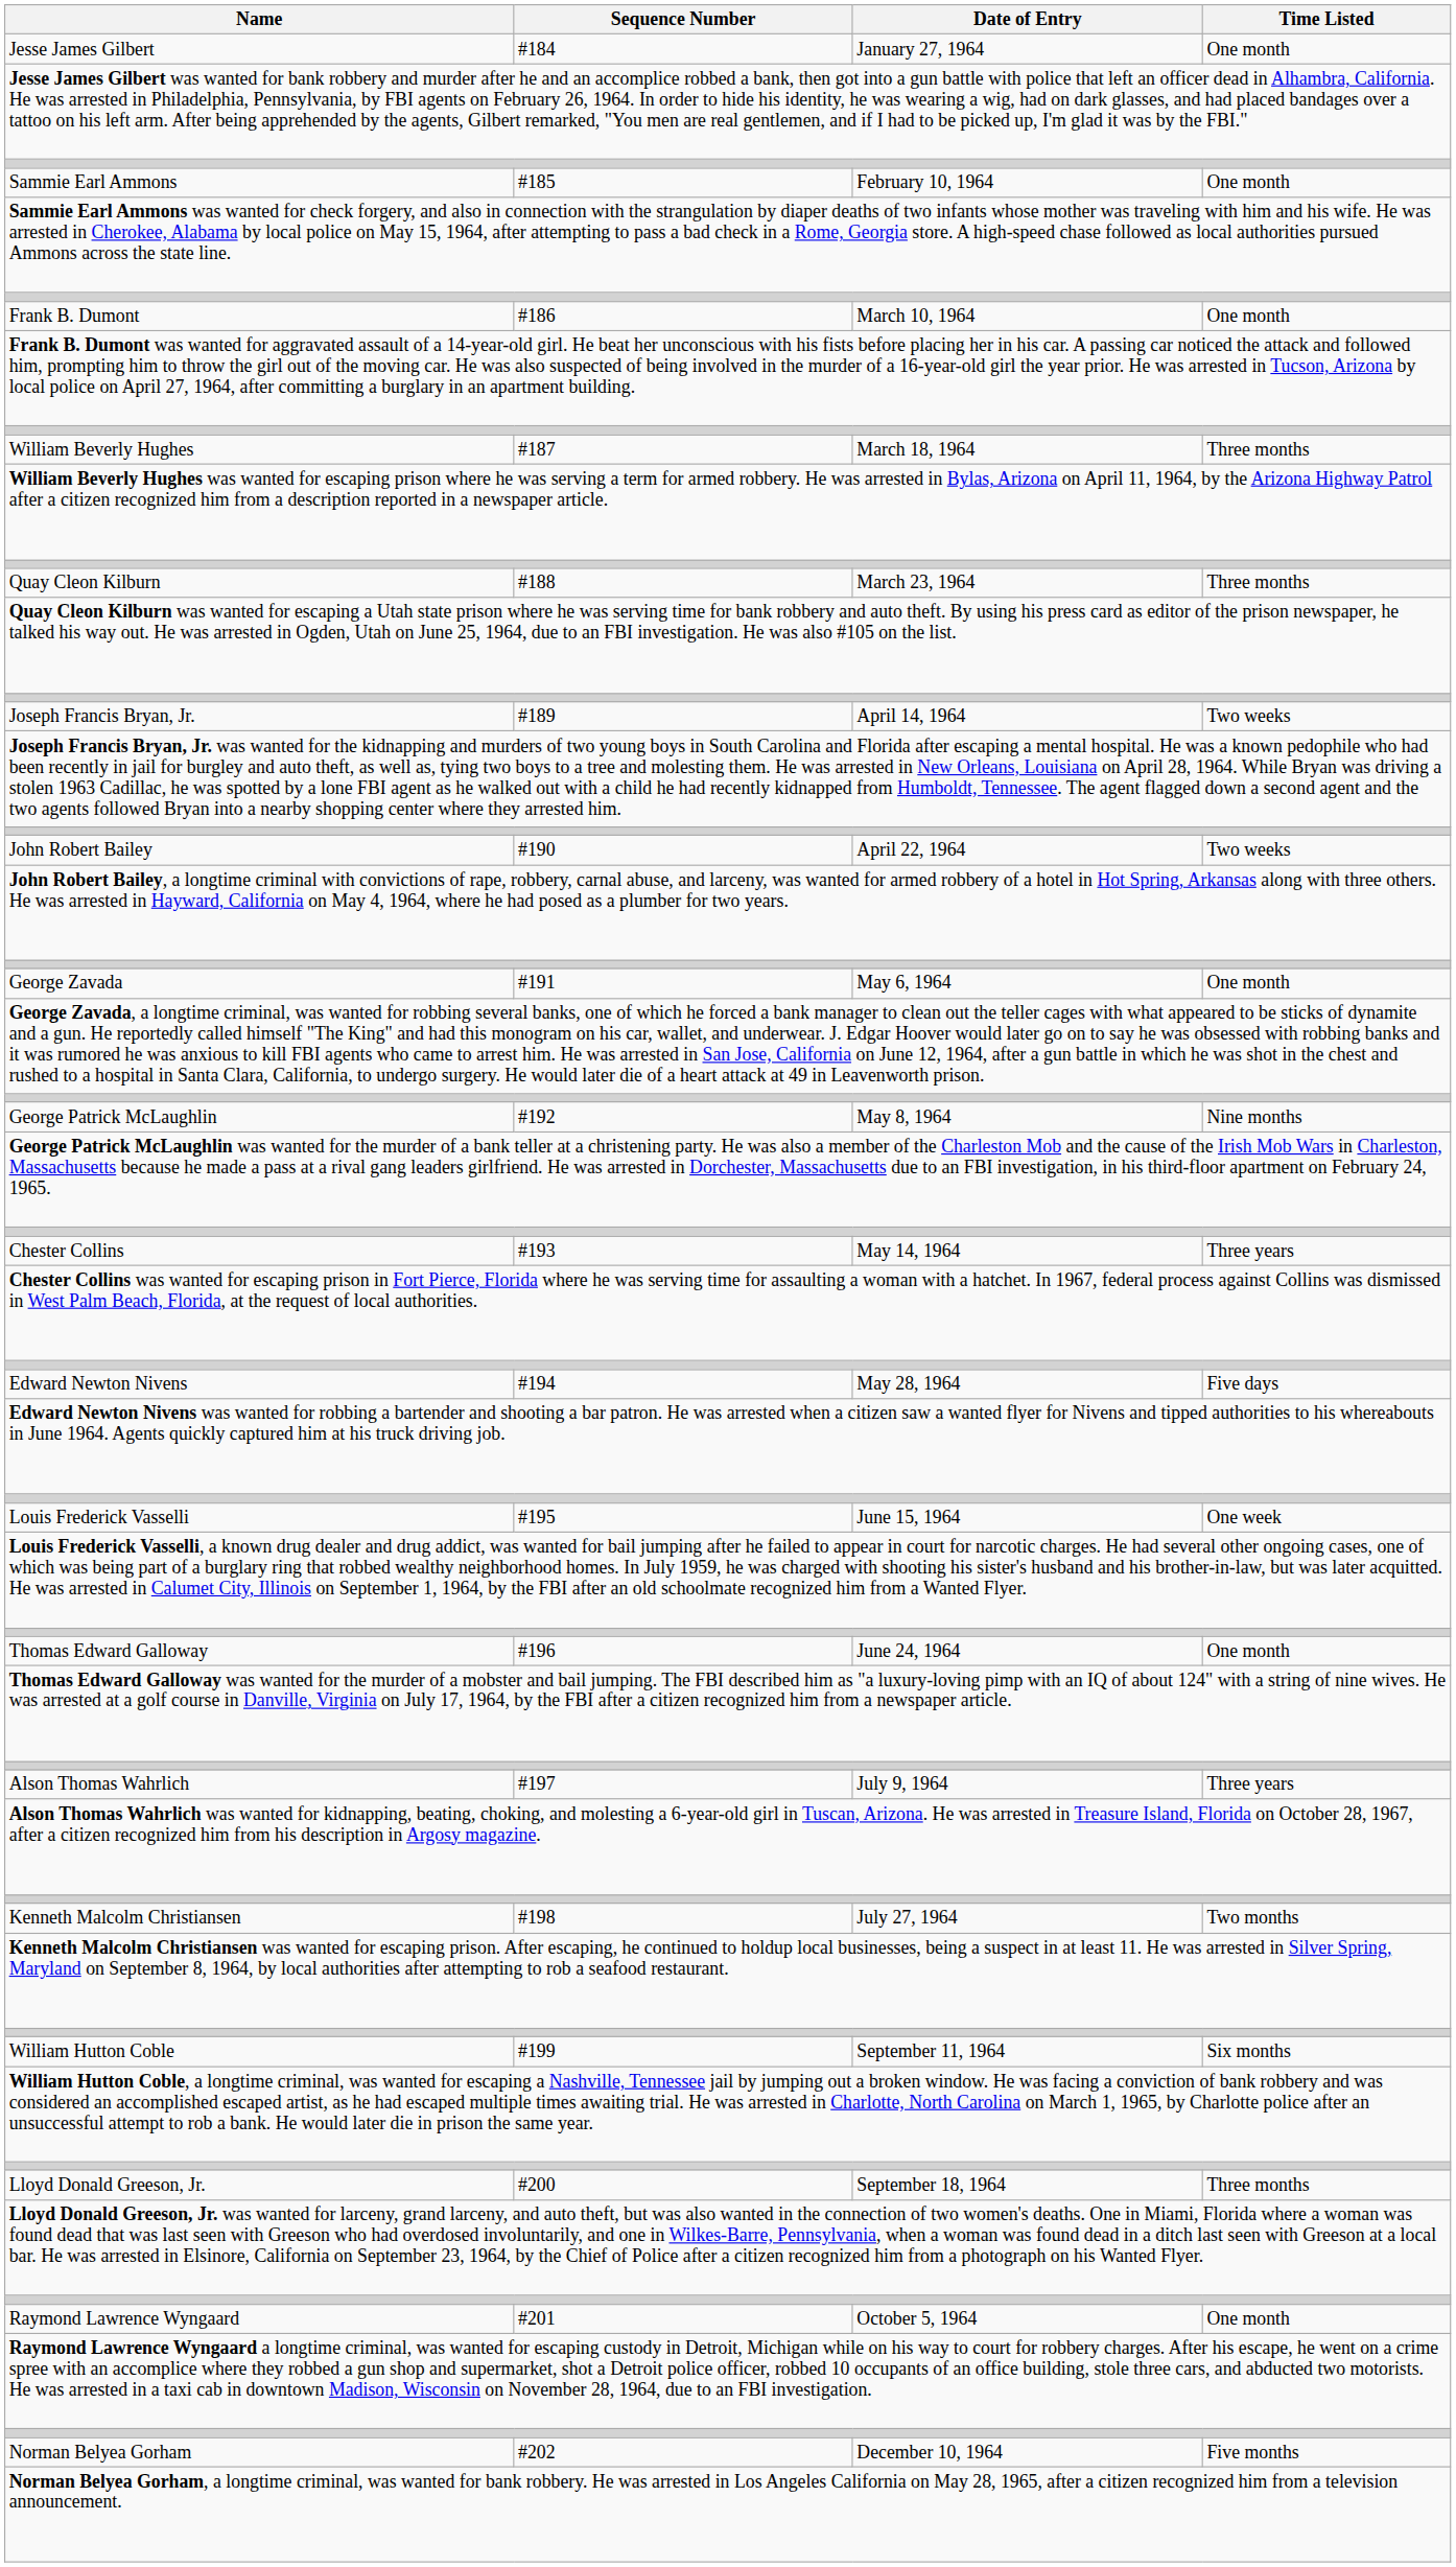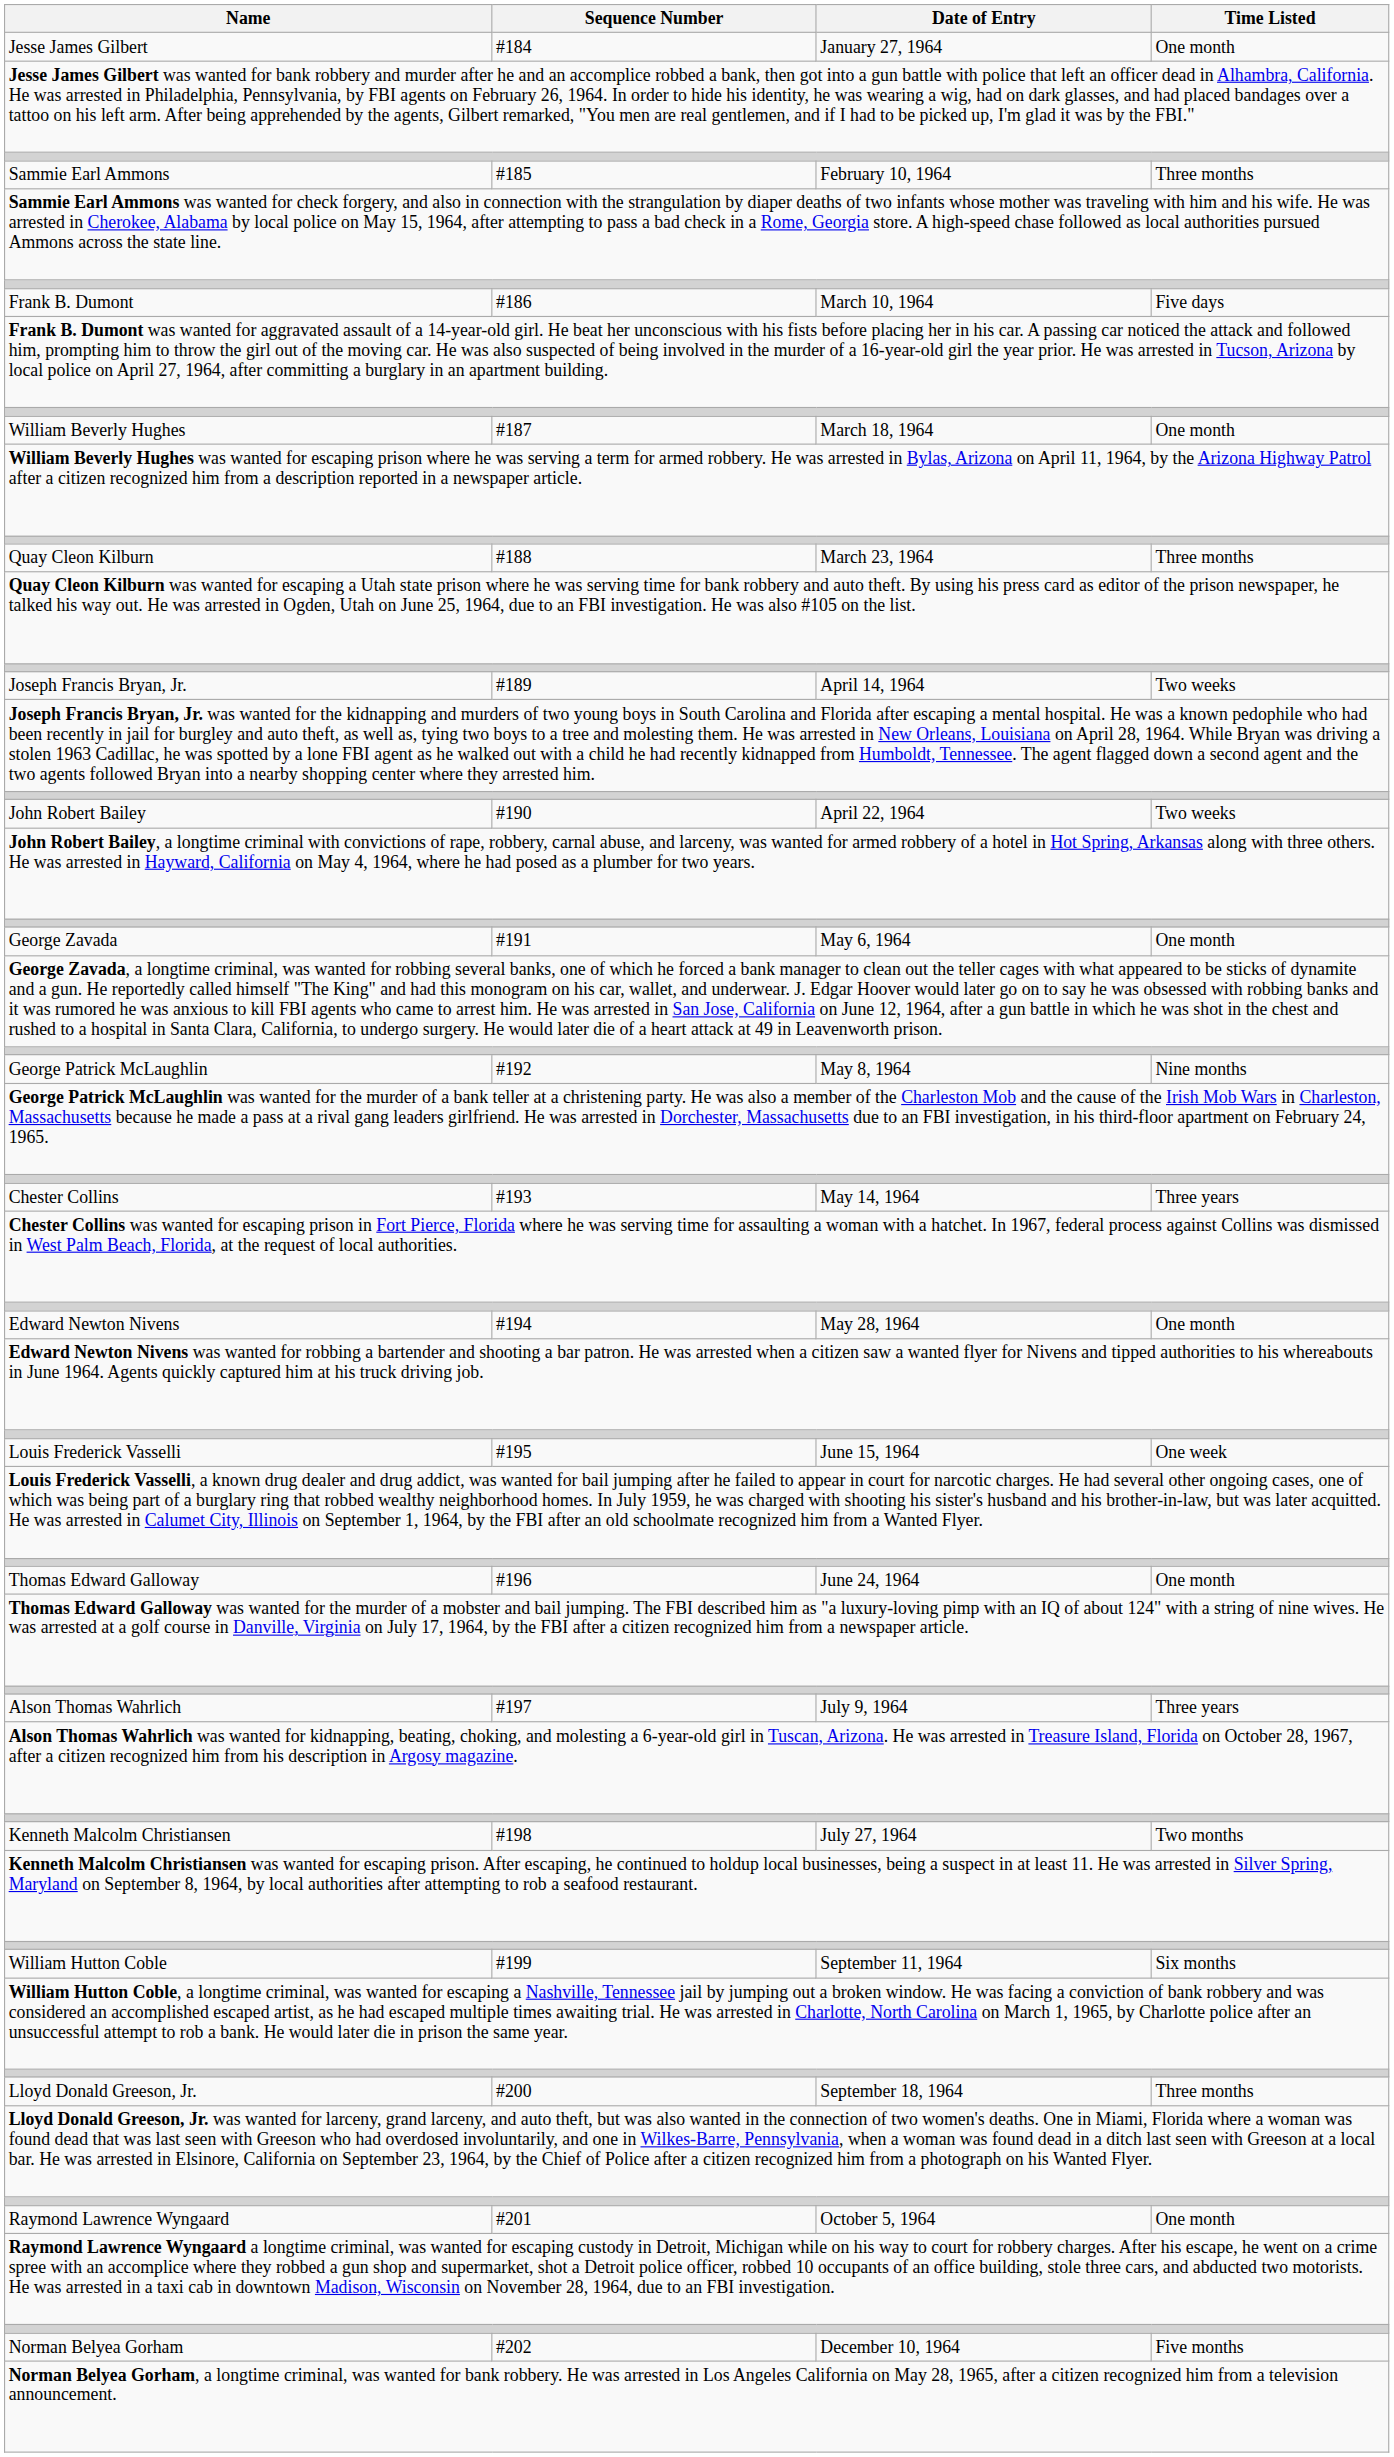 <table class="wikitable">
 <tr>
 <th>Name</th>
 <th>Sequence Number</th>
 <th>Date of Entry</th>
 <th>Time Listed</th>
 </tr>
 <tr>
 <td height="10">Jesse James Gilbert</td>
 <td>#184</td>
 <td>January 27, 1964</td>
 <td>One month</td>
 </tr>
 <tr>
 <td colspan="4" height="75" valign="top"><strong>Jesse James Gilbert</strong> was wanted for bank robbery and murder after he and an accomplice robbed a bank, then got into a gun battle with police that left an officer dead in <a href='#'>Alhambra, California</a>. He was arrested in Philadelphia, Pennsylvania, by FBI agents on February 26, 1964. In order to hide his identity, he was wearing a wig, had on dark glasses, and had placed bandages over a tattoo on his left arm. After being apprehended by the agents, Gilbert remarked, "You men are real gentlemen, and if I had to be picked up, I'm glad it was by the FBI."</td>
 </tr>
 <tr>
 <td colspan="4" style="background-color:lightgrey;"></td>
 </tr>
 <tr>
 <td height="10">Sammie Earl Ammons</td>
 <td>#185</td>
 <td>February 10, 1964</td>
-<td>One month</td>
+<td>Three months</td>
 </tr>
 <tr>
 <td colspan="4" height="75" valign="top"><strong>Sammie Earl Ammons</strong> was wanted for check forgery, and also in connection with the strangulation by diaper deaths of two infants whose mother was traveling with him and his wife. He was arrested in <a href='#'>Cherokee, Alabama</a> by local police on May 15, 1964, after attempting to pass a bad check in a <a href='#'>Rome, Georgia</a> store. A high-speed chase followed as local authorities pursued Ammons across the state line.</td>
 </tr>
 <tr>
 <td colspan="4" style="background-color:lightgrey;"></td>
 </tr>
 <tr>
 <td height="10">Frank B. Dumont</td>
 <td>#186</td>
 <td>March 10, 1964</td>
-<td>One month</td>
+<td>Five days</td>
 </tr>
 <tr>
 <td colspan="4" height="75" valign="top"><strong>Frank B. Dumont</strong> was wanted for aggravated assault of a 14-year-old girl. He beat her unconscious with his fists before placing her in his car. A passing car noticed the attack and followed him, prompting him to throw the girl out of the moving car. He was also suspected of being involved in the murder of a 16-year-old girl the year prior. He was arrested in <a href='#'>Tucson, Arizona</a> by local police on April 27, 1964, after committing a burglary in an apartment building.</td>
 </tr>
 <tr>
 <td colspan="4" style="background-color:lightgrey;"></td>
 </tr>
 <tr>
 <td height="10">William Beverly Hughes</td>
 <td>#187</td>
 <td>March 18, 1964</td>
-<td>Three months</td>
+<td>One month</td>
 </tr>
 <tr>
 <td colspan="4" height="75" valign="top"><strong>William Beverly Hughes</strong> was wanted for escaping prison where he was serving a term for armed robbery. He was arrested in <a href='#'>Bylas, Arizona</a> on April 11, 1964, by the <a href='#'>Arizona Highway Patrol</a> after a citizen recognized him from a description reported in a newspaper article.</td>
 </tr>
 <tr>
 <td colspan="4" style="background-color:lightgrey;"></td>
 </tr>
 <tr>
 <td height="10">Quay Cleon Kilburn</td>
 <td>#188</td>
 <td>March 23, 1964</td>
 <td>Three months</td>
 </tr>
 <tr>
 <td colspan="4" height="75" valign="top"><strong>Quay Cleon Kilburn</strong> was wanted for escaping a Utah state prison where he was serving time for bank robbery and auto theft. By using his press card as editor of the prison newspaper, he talked his way out. He was arrested in Ogden, Utah on June 25, 1964, due to an FBI investigation. He was also #105 on the list.</td>
 </tr>
 <tr>
 <td colspan="4" style="background-color:lightgrey;"></td>
 </tr>
 <tr>
 <td height="10">Joseph Francis Bryan, Jr.</td>
 <td>#189</td>
 <td>April 14, 1964</td>
 <td>Two weeks</td>
 </tr>
 <tr>
 <td colspan="4" height="75" valign="top"><strong>Joseph Francis Bryan, Jr.</strong> was wanted for the kidnapping and murders of two young boys in South Carolina and Florida after escaping a mental hospital. He was a known pedophile who had been recently in jail for burgley and auto theft, as well as, tying two boys to a tree and molesting them. He was arrested in <a href='#'>New Orleans, Louisiana</a> on April 28, 1964. While Bryan was driving a stolen 1963 Cadillac, he was spotted by a lone FBI agent as he walked out with a child he had recently kidnapped from <a href='#'>Humboldt, Tennessee</a>. The agent flagged down a second agent and the two agents followed Bryan into a nearby shopping center where they arrested him.</td>
 </tr>
 <tr>
 <td colspan="4" style="background-color:lightgrey;"></td>
 </tr>
 <tr>
 <td height="10">John Robert Bailey</td>
 <td>#190</td>
 <td>April 22, 1964</td>
 <td>Two weeks</td>
 </tr>
 <tr>
 <td colspan="4" height="75" valign="top"><strong>John Robert Bailey</strong>, a longtime criminal with convictions of rape, robbery, carnal abuse, and larceny, was wanted for armed robbery of a hotel in <a href='#'>Hot Spring, Arkansas</a> along with three others. He was arrested in <a href='#'>Hayward, California</a> on May 4, 1964, where he had posed as a plumber for two years.</td>
 </tr>
 <tr>
 <td colspan="4" style="background-color:lightgrey;"></td>
 </tr>
 <tr>
 <td height="10">George Zavada</td>
 <td>#191</td>
 <td>May 6, 1964</td>
 <td>One month</td>
 </tr>
 <tr>
 <td colspan="4" height="75" valign="top"><strong>George Zavada</strong>, a longtime criminal, was wanted for robbing several banks, one of which he forced a bank manager to clean out the teller cages with what appeared to be sticks of dynamite and a gun. He reportedly called himself "The King" and had this monogram on his car, wallet, and underwear. J. Edgar Hoover would later go on to say he was obsessed with robbing banks and it was rumored he was anxious to kill FBI agents who came to arrest him. He was arrested in <a href='#'>San Jose, California</a> on June 12, 1964, after a gun battle in which he was shot in the chest and rushed to a hospital in Santa Clara, California, to undergo surgery. He would later die of a heart attack at 49 in Leavenworth prison.</td>
 </tr>
 <tr>
 <td colspan="4" style="background-color:lightgrey;"></td>
 </tr>
 <tr>
 <td height="10">George Patrick McLaughlin</td>
 <td>#192</td>
 <td>May 8, 1964</td>
 <td>Nine months</td>
 </tr>
 <tr>
 <td colspan="4" height="75" valign="top"><strong>George Patrick McLaughlin</strong> was wanted for the murder of a bank teller at a christening party. He was also a member of the <a href='#'>Charleston Mob</a> and the cause of the <a href='#'>Irish Mob Wars</a> in <a href='#'>Charleston, Massachusetts</a> because he made a pass at a rival gang leaders girlfriend. He was arrested in <a href='#'>Dorchester, Massachusetts</a> due to an FBI investigation, in his third-floor apartment on February 24, 1965.</td>
 </tr>
 <tr>
 <td colspan="4" style="background-color:lightgrey;"></td>
 </tr>
 <tr>
 <td height="10">Chester Collins</td>
 <td>#193</td>
 <td>May 14, 1964</td>
 <td>Three years</td>
 </tr>
 <tr>
 <td colspan="4" height="75" valign="top"><strong>Chester Collins</strong> was wanted for escaping prison in <a href='#'>Fort Pierce, Florida</a> where he was serving time for assaulting a woman with a hatchet. In 1967, federal process against Collins was dismissed in <a href='#'>West Palm Beach, Florida</a>, at the request of local authorities.</td>
 </tr>
 <tr>
 <td colspan="4" style="background-color:lightgrey;"></td>
 </tr>
 <tr>
 <td height="10">Edward Newton Nivens</td>
 <td>#194</td>
 <td>May 28, 1964</td>
-<td>Five days</td>
+<td>One month</td>
 </tr>
 <tr>
 <td colspan="4" height="75" valign="top"><strong>Edward Newton Nivens</strong> was wanted for robbing a bartender and shooting a bar patron. He was arrested when a citizen saw a wanted flyer for Nivens and tipped authorities to his whereabouts in June 1964. Agents quickly captured him at his truck driving job.</td>
 </tr>
 <tr>
 <td colspan="4" style="background-color:lightgrey;"></td>
 </tr>
 <tr>
 <td height="10">Louis Frederick Vasselli</td>
 <td>#195</td>
 <td>June 15, 1964</td>
 <td>One week</td>
 </tr>
 <tr>
 <td colspan="4" height="75" valign="top"><strong>Louis Frederick Vasselli</strong>, a known drug dealer and drug addict, was wanted for bail jumping after he failed to appear in court for narcotic charges. He had several other ongoing cases, one of which was being part of a burglary ring that robbed wealthy neighborhood homes. In July 1959, he was charged with shooting his sister's husband and his brother-in-law, but was later acquitted. He was arrested in <a href='#'>Calumet City, Illinois</a> on September 1, 1964, by the FBI after an old schoolmate recognized him from a Wanted Flyer.</td>
 </tr>
 <tr>
 <td colspan="4" style="background-color:lightgrey;"></td>
 </tr>
 <tr>
 <td height="10">Thomas Edward Galloway</td>
 <td>#196</td>
 <td>June 24, 1964</td>
 <td>One month</td>
 </tr>
 <tr>
 <td colspan="4" height="75" valign="top"><strong>Thomas Edward Galloway</strong> was wanted for the murder of a mobster and bail jumping. The FBI described him as "a luxury-loving pimp with an IQ of about 124" with a string of nine wives. He was arrested at a golf course in <a href='#'>Danville, Virginia</a> on July 17, 1964, by the FBI after a citizen recognized him from a newspaper article.</td>
 </tr>
 <tr>
 <td colspan="4" style="background-color:lightgrey;"></td>
 </tr>
 <tr>
 <td height="10">Alson Thomas Wahrlich</td>
 <td>#197</td>
 <td>July 9, 1964</td>
 <td>Three years</td>
 </tr>
 <tr>
 <td colspan="4" height="75" valign="top"><strong>Alson Thomas Wahrlich</strong> was wanted for kidnapping, beating, choking, and molesting a 6-year-old girl in <a href='#'>Tuscan, Arizona</a>. He was arrested in <a href='#'>Treasure Island, Florida</a> on October 28, 1967, after a citizen recognized him from his description in <a href='#'>Argosy magazine</a>.</td>
 </tr>
 <tr>
 <td colspan="4" style="background-color:lightgrey;"></td>
 </tr>
 <tr>
 <td height="10">Kenneth Malcolm Christiansen</td>
 <td>#198</td>
 <td>July 27, 1964</td>
 <td>Two months</td>
 </tr>
 <tr>
 <td colspan="4" height="75" valign="top"><strong>Kenneth Malcolm Christiansen</strong> was wanted for escaping prison. After escaping, he continued to holdup local businesses, being a suspect in at least 11. He was arrested in <a href='#'>Silver Spring, Maryland</a> on September 8, 1964, by local authorities after attempting to rob a seafood restaurant.</td>
 </tr>
 <tr>
 <td colspan="4" style="background-color:lightgrey;"></td>
 </tr>
 <tr>
 <td height="10">William Hutton Coble</td>
 <td>#199</td>
 <td>September 11, 1964</td>
 <td>Six months</td>
 </tr>
 <tr>
 <td colspan="4" height="75" valign="top"><strong>William Hutton Coble</strong>, a longtime criminal, was wanted for escaping a <a href='#'>Nashville, Tennessee</a> jail by jumping out a broken window. He was facing a conviction of bank robbery and was considered an accomplished escaped artist, as he had escaped multiple times awaiting trial. He was arrested in <a href='#'>Charlotte, North Carolina</a> on March 1, 1965, by Charlotte police after an unsuccessful attempt to rob a bank. He would later die in prison the same year.</td>
 </tr>
 <tr>
 <td colspan="4" style="background-color:lightgrey;"></td>
 </tr>
 <tr>
 <td height="10">Lloyd Donald Greeson, Jr.</td>
 <td>#200</td>
 <td>September 18, 1964</td>
 <td>Three months</td>
 </tr>
 <tr>
 <td colspan="4" height="75" valign="top"><strong>Lloyd Donald Greeson, Jr.</strong> was wanted for larceny, grand larceny, and auto theft, but was also wanted in the connection of two women's deaths. One in Miami, Florida where a woman was found dead that was last seen with Greeson who had overdosed involuntarily, and one in <a href='#'>Wilkes-Barre, Pennsylvania</a>, when a woman was found dead in a ditch last seen with Greeson at a local bar. He was arrested in Elsinore, California on September 23, 1964, by the Chief of Police after a citizen recognized him from a photograph on his Wanted Flyer.</td>
 </tr>
 <tr>
 <td colspan="4" style="background-color:lightgrey;"></td>
 </tr>
 <tr>
 <td height="10">Raymond Lawrence Wyngaard</td>
 <td>#201</td>
 <td>October 5, 1964</td>
 <td>One month</td>
 </tr>
 <tr>
 <td colspan="4" height="75" valign="top"><strong>Raymond Lawrence Wyngaard</strong> a longtime criminal, was wanted for escaping custody in Detroit, Michigan while on his way to court for robbery charges. After his escape, he went on a crime spree with an accomplice where they robbed a gun shop and supermarket, shot a Detroit police officer, robbed 10 occupants of an office building, stole three cars, and abducted two motorists. He was arrested in a taxi cab in downtown <a href='#'>Madison, Wisconsin</a> on November 28, 1964, due to an FBI investigation.</td>
 </tr>
 <tr>
 <td colspan="4" style="background-color:lightgrey;"></td>
 </tr>
 <tr>
 <td height="10">Norman Belyea Gorham</td>
 <td>#202</td>
 <td>December 10, 1964</td>
 <td>Five months</td>
 </tr>
 <tr>
 <td colspan="4" height="75" valign="top"><strong>Norman Belyea Gorham</strong>, a longtime criminal, was wanted for bank robbery. He was arrested in Los Angeles California on May 28, 1965, after a citizen recognized him from a television announcement.</td>
 </tr>
 </table>
